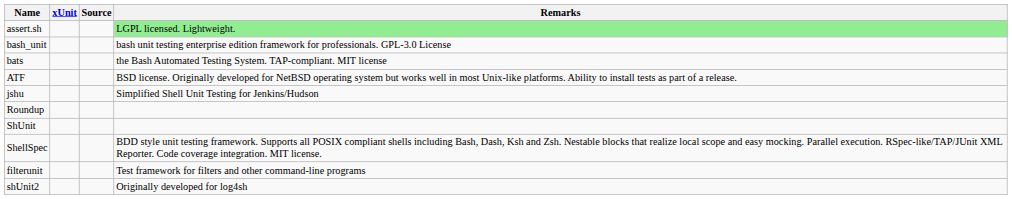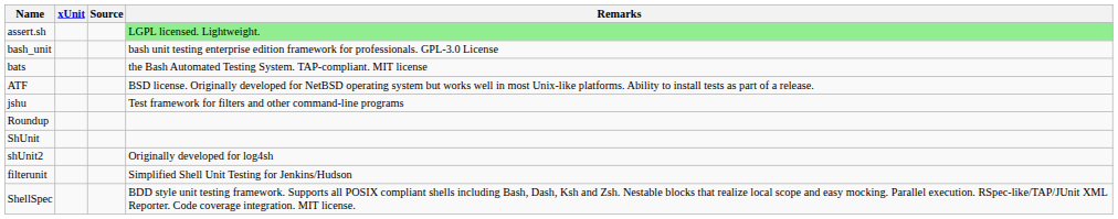 <table class="wikitable sortable">
 <tr>
 <th>Name</th>
 <th><a href='#'>xUnit</a></th>
 <th>Source</th>
 <th>Remarks</th>
 </tr>
 <tr>
 <td>assert.sh</td>
 <td></td>
 <td></td>
 <td style="background: lightgreen;">LGPL licensed. Lightweight.</td>
 </tr>
 <tr>
 <td>bash_unit</td>
 <td></td>
 <td></td>
 <td>bash unit testing enterprise edition framework for professionals. GPL-3.0 License</td>
 </tr>
 <tr>
 <td>bats</td>
 <td></td>
 <td></td>
 <td>the Bash Automated Testing System. TAP-compliant. MIT license</td>
 </tr>
 <tr>
 <td>ATF</td>
 <td></td>
 <td></td>
 <td>BSD license. Originally developed for NetBSD operating system but works well in most Unix-like platforms. Ability to install tests as part of a release.</td>
 </tr>
 <tr>
 <td>jshu</td>
 <td></td>
 <td></td>
-<td>Simplified Shell Unit Testing for Jenkins/Hudson</td>
+<td>Test framework for filters and other command-line programs</td>
 </tr>
 <tr>
 <td>Roundup</td>
 <td></td>
 <td></td>
 <td></td>
 </tr>
 <tr>
 <td>ShUnit</td>
 <td></td>
 <td></td>
 <td></td>
 </tr>
 <tr>
+<td>shUnit2</td>
+<td></td>
+<td></td>
+<td>Originally developed for log4sh</td>
+</tr>
+<tr>
+<td>filterunit</td>
+<td></td>
+<td></td>
+<td>Simplified Shell Unit Testing for Jenkins/Hudson</td>
+</tr>
+<tr>
 <td>ShellSpec</td>
 <td></td>
 <td></td>
 <td>BDD style unit testing framework. Supports all POSIX compliant shells including Bash, Dash, Ksh and Zsh. Nestable blocks that realize local scope and easy mocking. Parallel execution. RSpec-like/TAP/JUnit XML Reporter. Code coverage integration. MIT license.</td>
 </tr>
-<tr>
-<td>filterunit</td>
-<td></td>
-<td></td>
-<td>Test framework for filters and other command-line programs</td>
-</tr>
-<tr>
-<td>shUnit2</td>
-<td></td>
-<td></td>
-<td>Originally developed for log4sh</td>
-</tr>
 </table>
